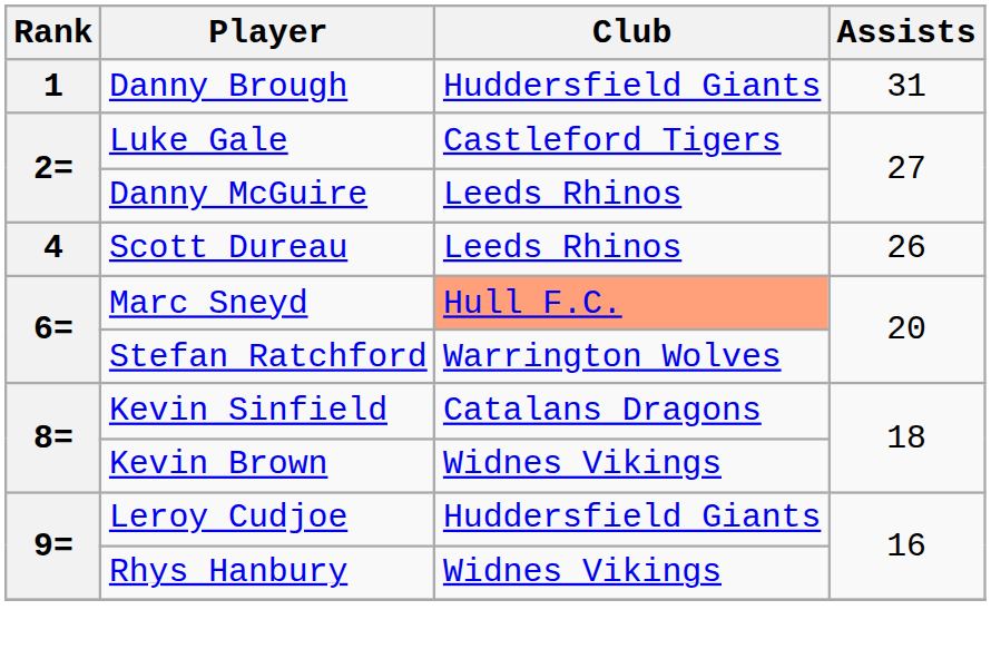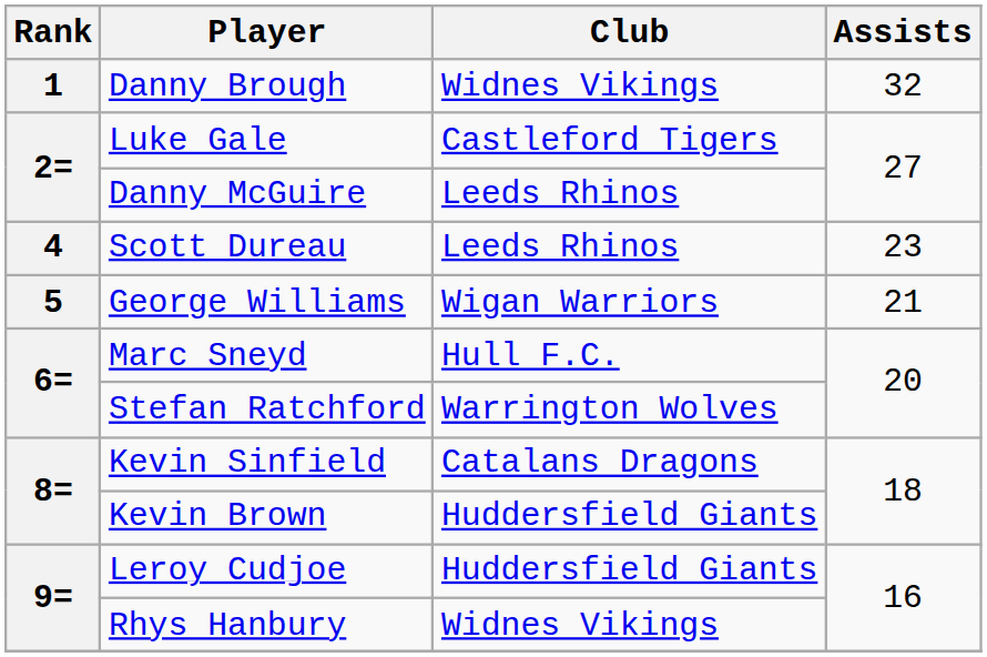 <table class="wikitable" style="text-align:center">
 <tr>
 <th>Rank</th>
 <th>Player</th>
 <th>Club</th>
 <th>Assists</th>
 </tr>
 <tr>
 <th>1</th>
 <td align="left"> <a href='#'>Danny Brough</a></td>
-<td align="left"> <a href='#'>Huddersfield Giants</a></td>
-<td>31</td>
+<td align="left"> <a href='#'>Widnes Vikings</a></td>
+<td>32</td>
 </tr>
 <tr>
 <th rowspan=2>2=</th>
 <td align="left"> <a href='#'>Luke Gale</a></td>
 <td align="left"> <a href='#'>Castleford Tigers</a></td>
 <td rowspan=2>27</td>
 </tr>
 <tr>
 <td align="left"> <a href='#'>Danny McGuire</a></td>
 <td align="left"> <a href='#'>Leeds Rhinos</a></td>
 </tr>
 <tr>
 <th>4</th>
 <td align="left"> <a href='#'>Scott Dureau</a></td>
 <td align="left"> <a href='#'>Leeds Rhinos</a></td>
-<td>26</td>
+<td>23</td>
+</tr>
+<tr>
+<th>5</th>
+<td align="left"> <a href='#'>George Williams</a></td>
+<td align="left"> <a href='#'>Wigan Warriors</a></td>
+<td>21</td>
 </tr>
 <tr>
 <th rowspan=2>6=</th>
 <td align="left"> <a href='#'>Marc Sneyd</a></td>
-<td align="left" style="background: lightsalmon;"> <a href='#'>Hull F.C.</a></td>
+<td align="left"> <a href='#'>Hull F.C.</a></td>
 <td rowspan=2>20</td>
 </tr>
 <tr>
 <td align="left"> <a href='#'>Stefan Ratchford</a></td>
 <td align="left"> <a href='#'>Warrington Wolves</a></td>
 </tr>
 <tr>
 <th rowspan=2>8=</th>
 <td align="left"> <a href='#'>Kevin Sinfield</a></td>
 <td align="left"> <a href='#'>Catalans Dragons</a></td>
 <td rowspan=2>18</td>
 </tr>
 <tr>
 <td align="left"> <a href='#'>Kevin Brown</a></td>
-<td align="left"> <a href='#'>Widnes Vikings</a></td>
+<td align="left"> <a href='#'>Huddersfield Giants</a></td>
 </tr>
 <tr>
 <th rowspan=2>9=</th>
 <td align="left"> <a href='#'>Leroy Cudjoe</a></td>
 <td align="left"> <a href='#'>Huddersfield Giants</a></td>
 <td rowspan=2>16</td>
 </tr>
 <tr>
 <td align="left"> <a href='#'>Rhys Hanbury</a></td>
 <td align="left"> <a href='#'>Widnes Vikings</a></td>
 </tr>
 <tr>
 </tr>
 </table>
